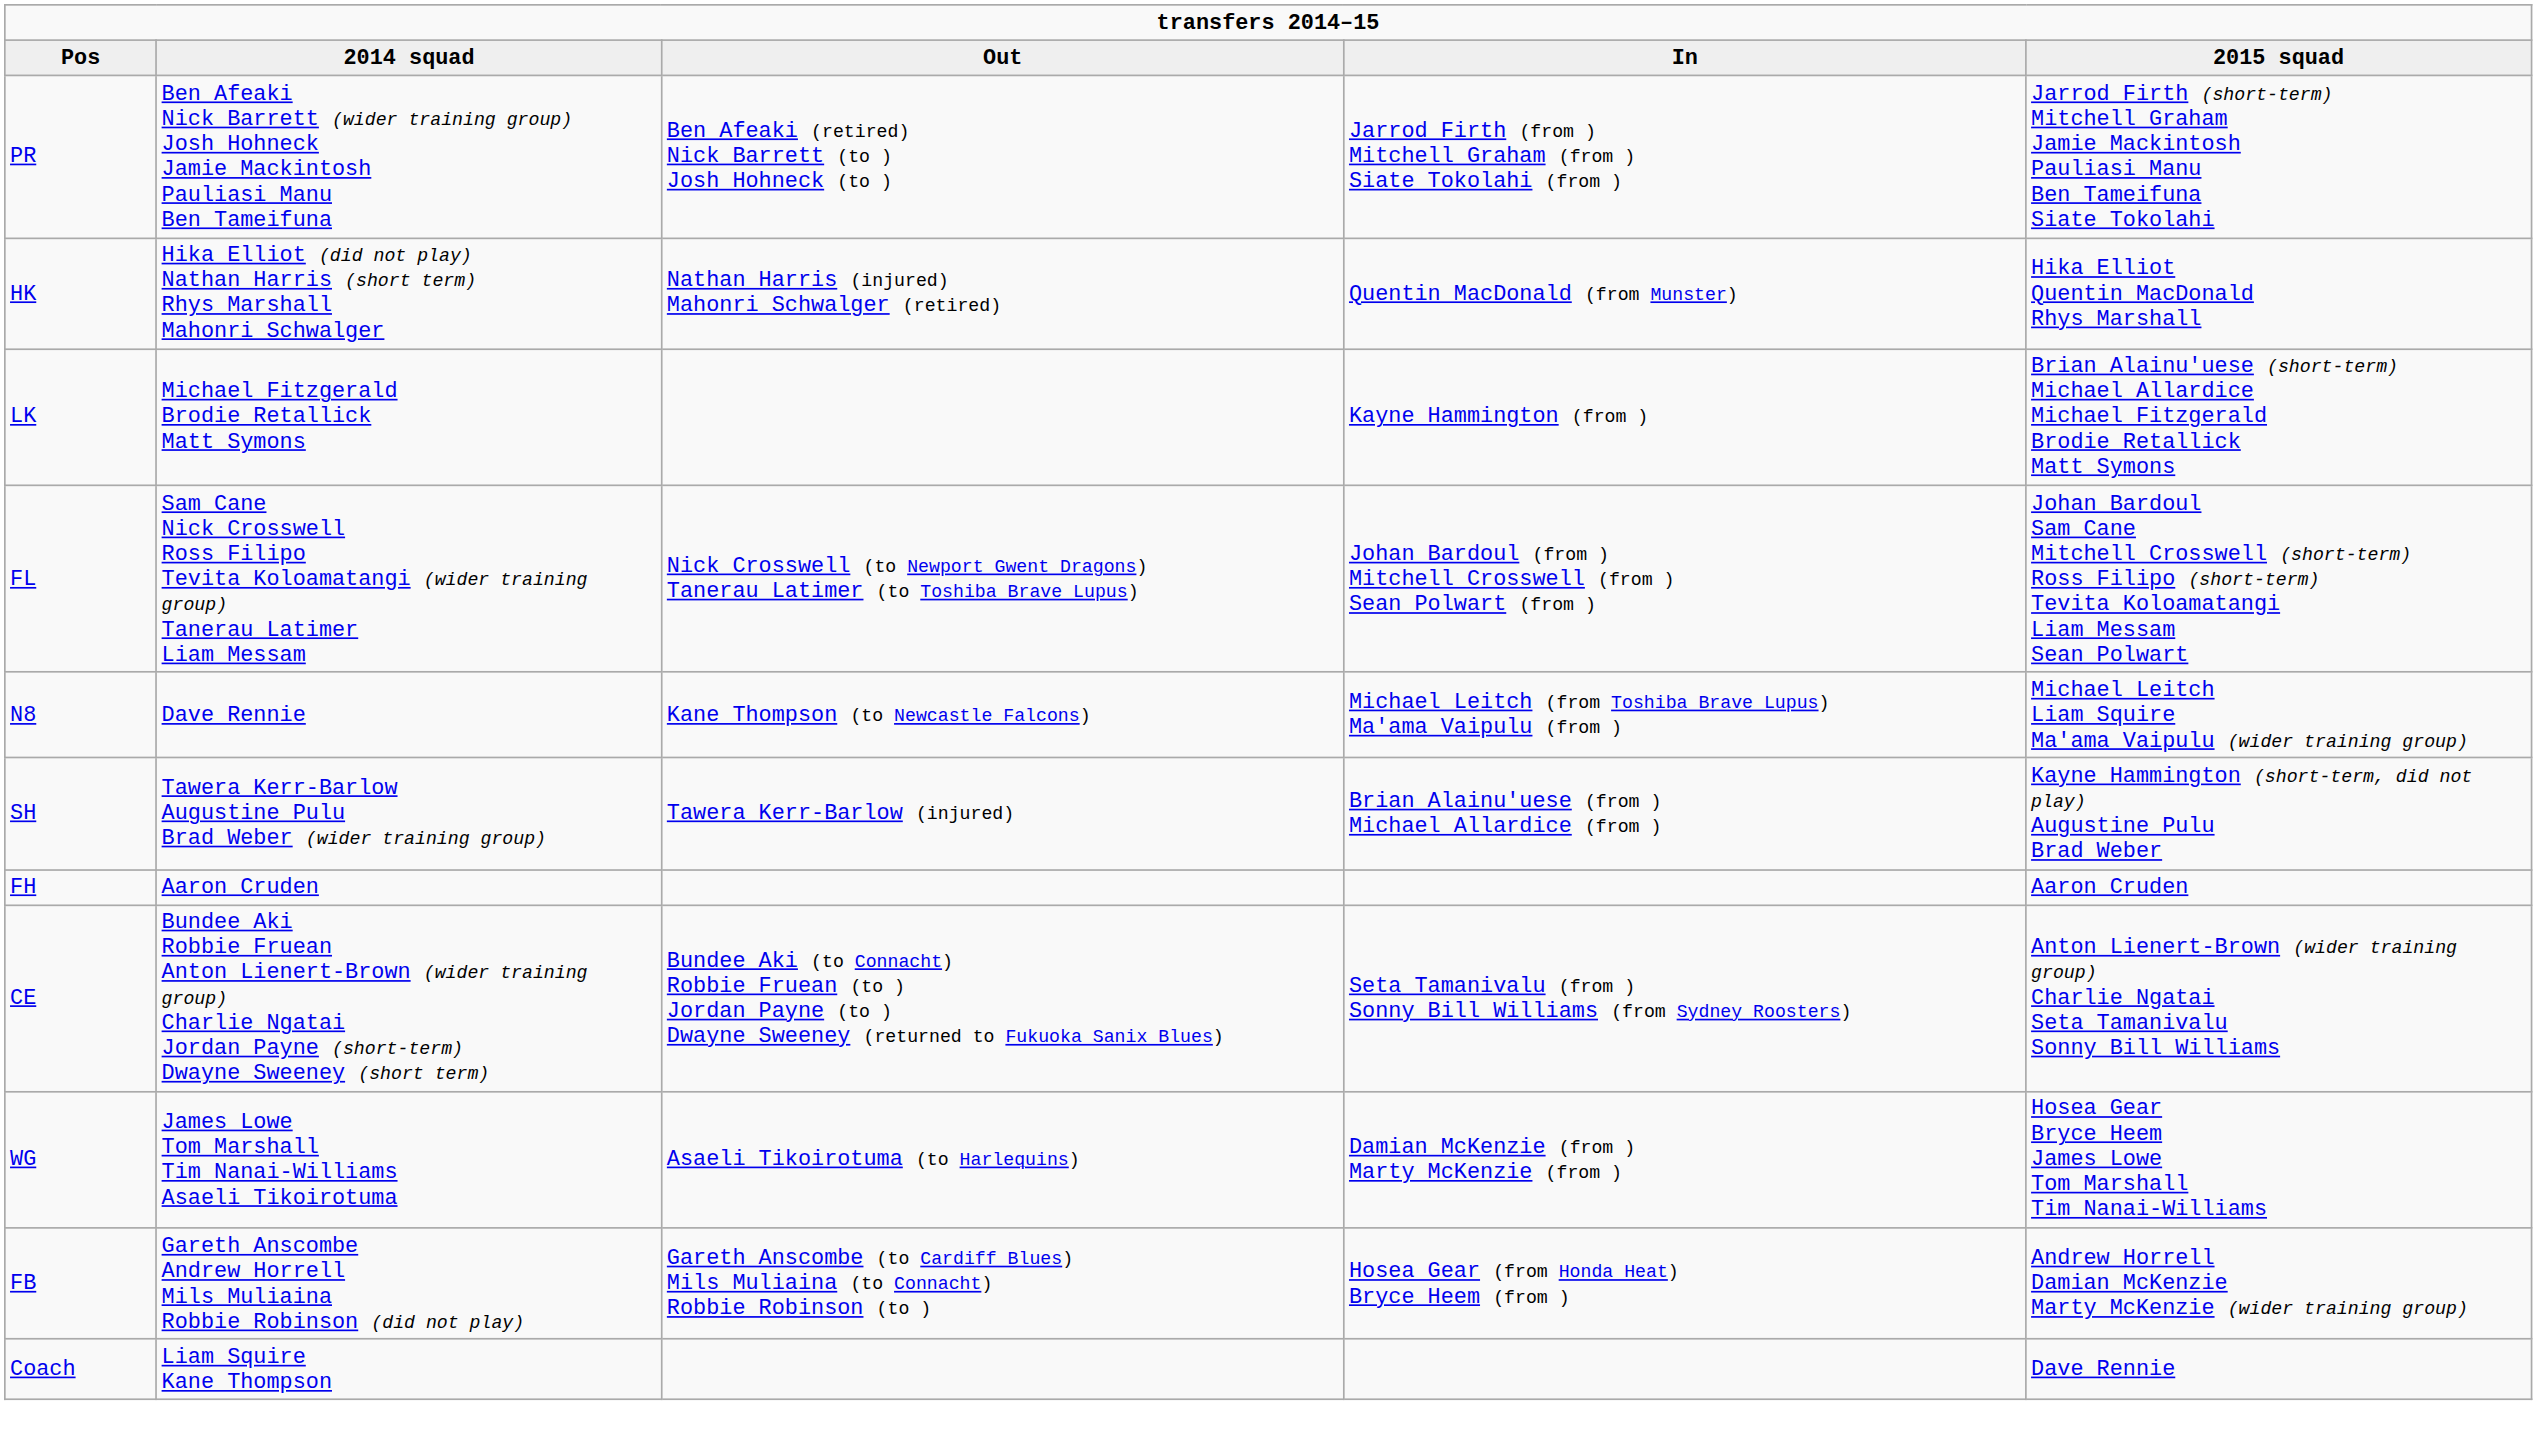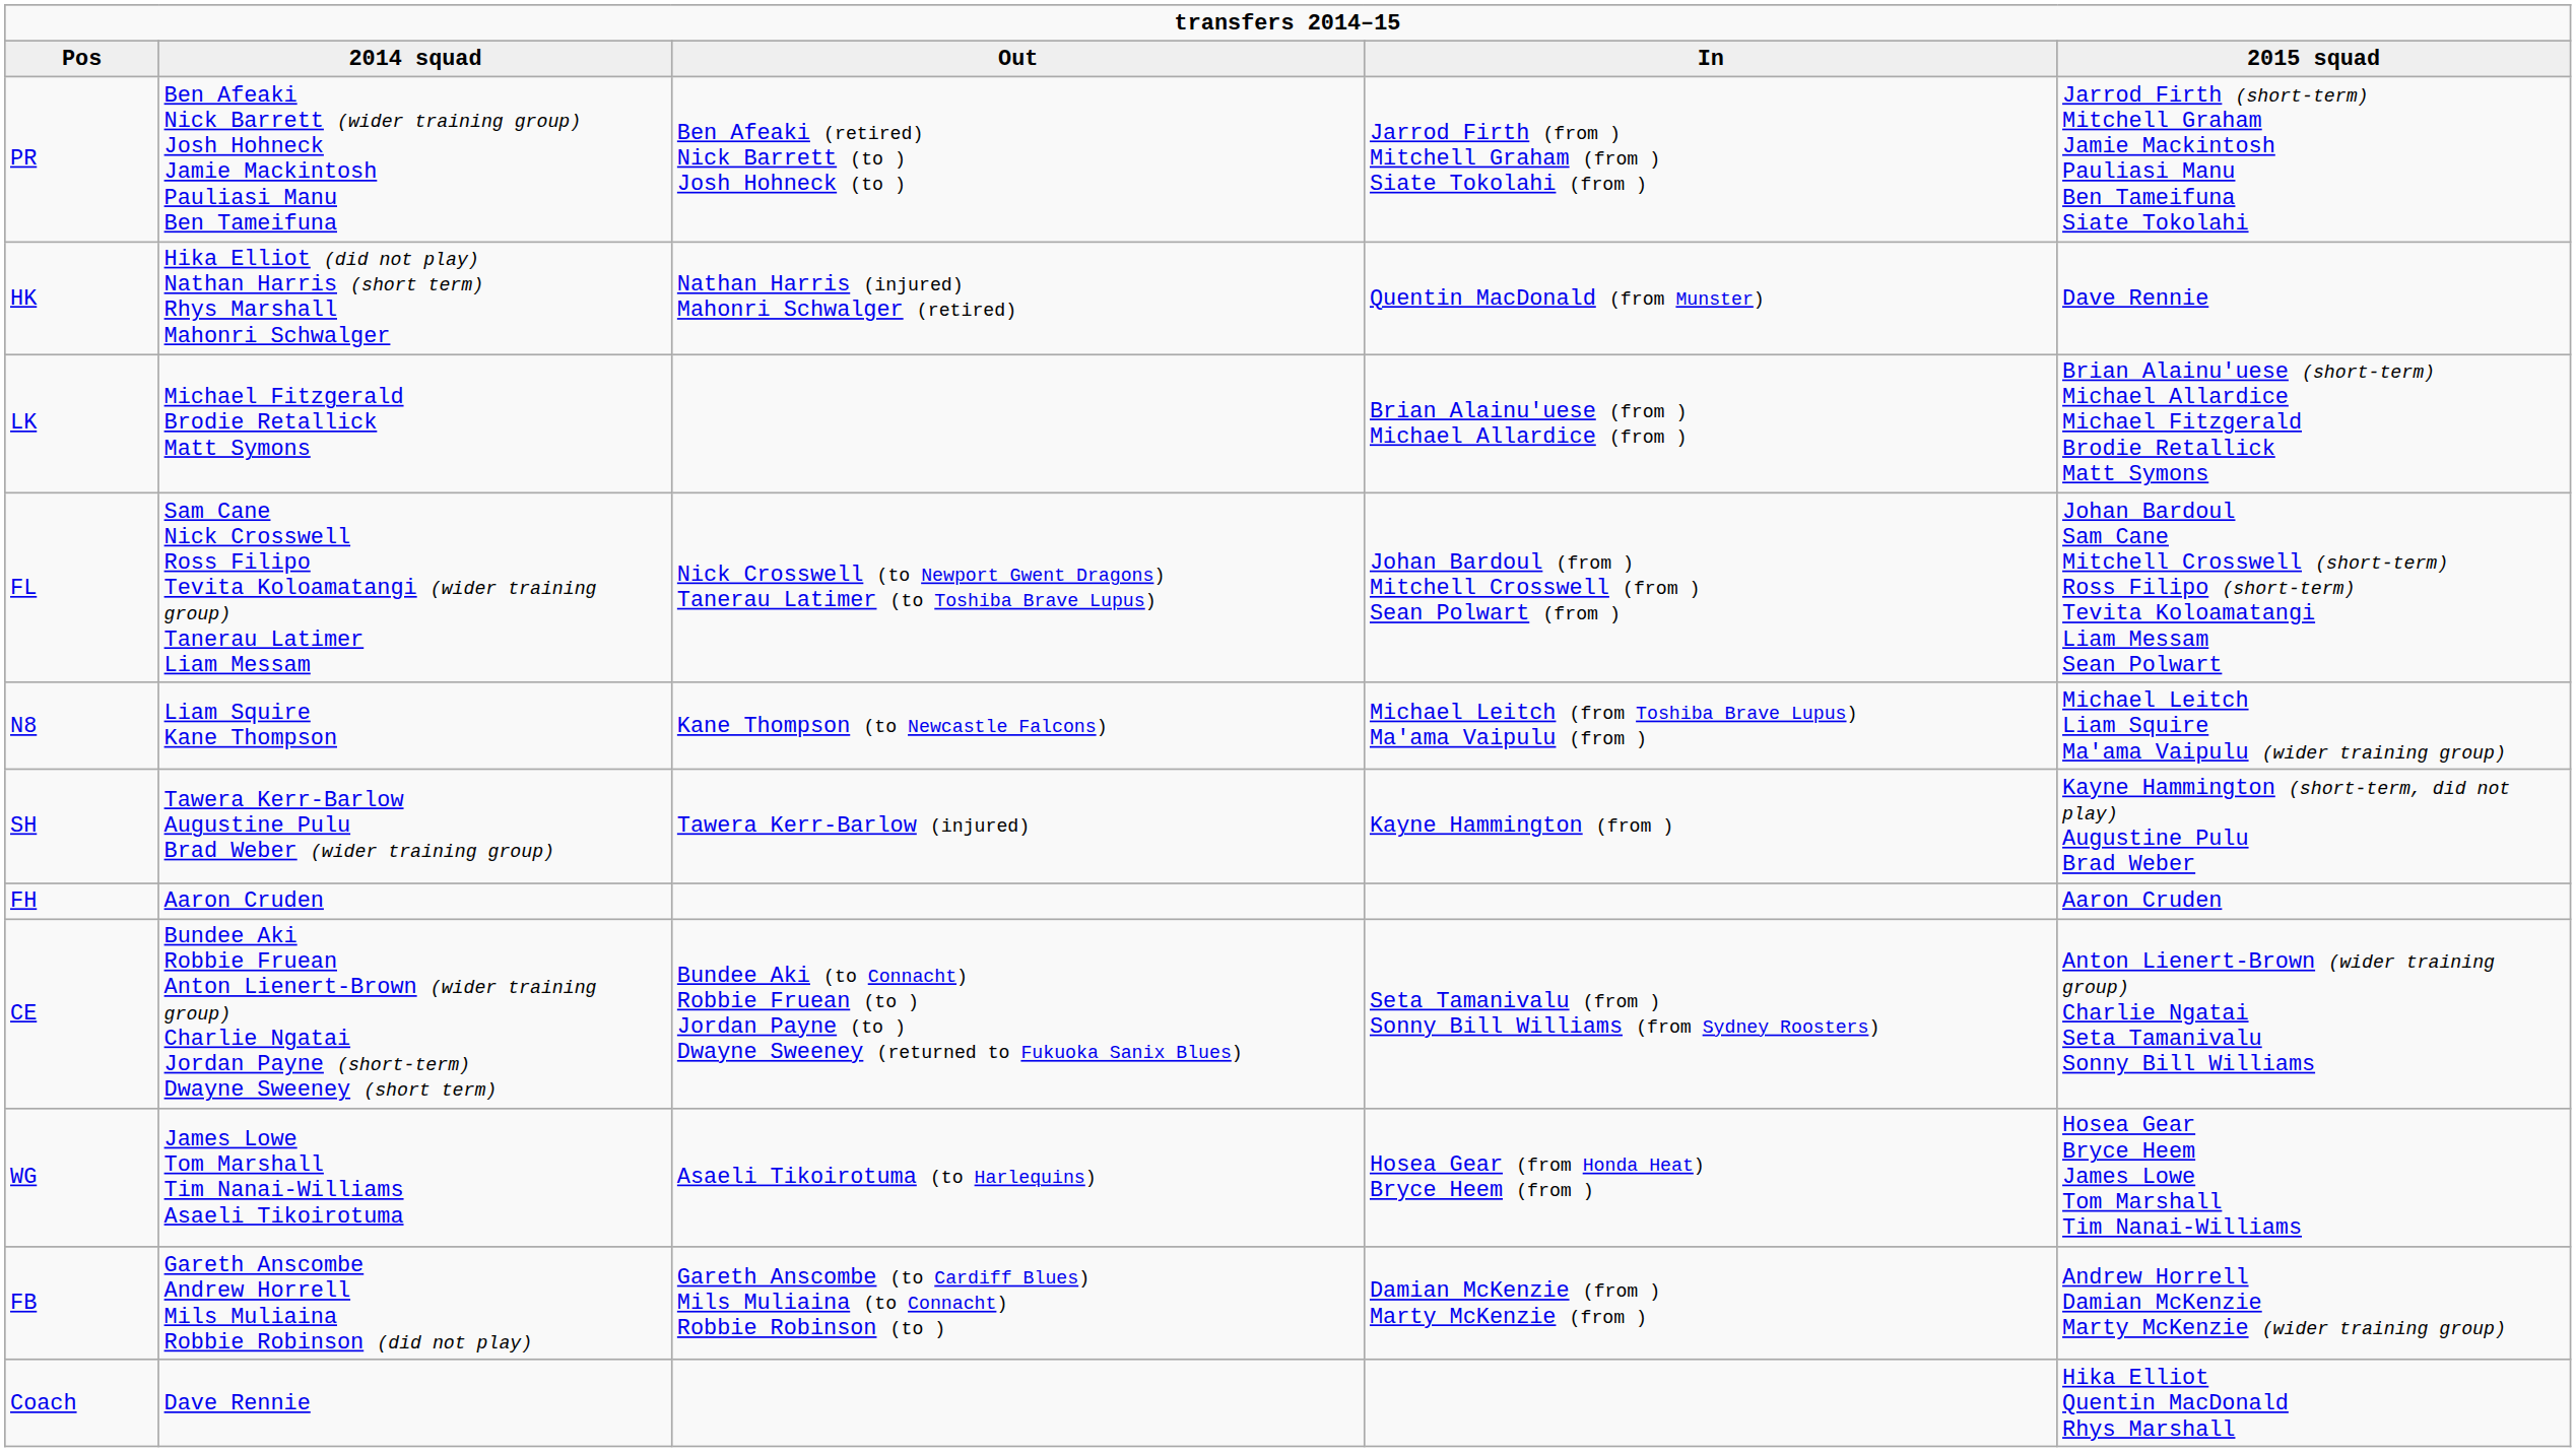 <table class="wikitable" style="text-align: left; width:95%">
 <tr>
 <td colspan="100%" style="text-align:center;"><strong> transfers 2014–15</strong></td>
 </tr>
 <tr>
 <th style="background:#efefef; width:6%;">Pos</th>
 <th style="background:#efefef; width:20%;">2014 squad</th>
 <th style="background:#efefef; width:27%;">Out</th>
 <th style="background:#efefef; width:27%;">In</th>
 <th style="background:#efefef; width:20%;">2015 squad</th>
 </tr>
 <tr>
 <td><a href='#'>PR</a></td>
 <td> <a href='#'>Ben Afeaki</a><br><a href='#'>Nick Barrett</a> <small><em>(wider training group)</em></small><br><a href='#'>Josh Hohneck</a><br><a href='#'>Jamie Mackintosh</a><br><a href='#'>Pauliasi Manu</a><br><a href='#'>Ben Tameifuna</a></td>
 <td>  <a href='#'>Ben Afeaki</a> <small>(retired)</small><br> <a href='#'>Nick Barrett</a> <small>(to )</small><br> <a href='#'>Josh Hohneck</a> <small>(to )</small></td>
 <td>  <a href='#'>Jarrod Firth</a> <small>(from )</small><br> <a href='#'>Mitchell Graham</a> <small>(from )</small><br> <a href='#'>Siate Tokolahi</a> <small>(from )</small></td>
 <td> <a href='#'>Jarrod Firth</a> <small><em>(short-term)</em></small><br><a href='#'>Mitchell Graham</a><br><a href='#'>Jamie Mackintosh</a><br><a href='#'>Pauliasi Manu</a><br><a href='#'>Ben Tameifuna</a><br><a href='#'>Siate Tokolahi</a></td>
 </tr>
 <tr>
 <td><a href='#'>HK</a></td>
 <td> <a href='#'>Hika Elliot</a> <small><em>(did not play)</em></small><br><a href='#'>Nathan Harris</a> <small><em>(short term)</em></small><br><a href='#'>Rhys Marshall</a><br><a href='#'>Mahonri Schwalger</a></td>
 <td>  <a href='#'>Nathan Harris</a> <small>(injured)</small><br> <a href='#'>Mahonri Schwalger</a> <small>(retired)</small></td>
 <td>  <a href='#'>Quentin MacDonald</a> <small>(from  <a href='#'>Munster</a>)</small></td>
-<td> <a href='#'>Hika Elliot</a><br><a href='#'>Quentin MacDonald</a><br><a href='#'>Rhys Marshall</a></td>
+<td> <a href='#'>Dave Rennie</a></td>
 </tr>
 <tr>
 <td><a href='#'>LK</a></td>
 <td> <a href='#'>Michael Fitzgerald</a><br><a href='#'>Brodie Retallick</a><br><a href='#'>Matt Symons</a></td>
 <td></td>
-<td>  <a href='#'>Kayne Hammington</a> <small>(from )</small></td>
+<td>  <a href='#'>Brian Alainu'uese</a> <small>(from )</small><br> <a href='#'>Michael Allardice</a> <small>(from )</small></td>
 <td> <a href='#'>Brian Alainu'uese</a> <small><em>(short-term)</em></small><br><a href='#'>Michael Allardice</a><br><a href='#'>Michael Fitzgerald</a><br><a href='#'>Brodie Retallick</a><br><a href='#'>Matt Symons</a></td>
 </tr>
 <tr>
 <td><a href='#'>FL</a></td>
 <td> <a href='#'>Sam Cane</a><br><a href='#'>Nick Crosswell</a><br><a href='#'>Ross Filipo</a><br><a href='#'>Tevita Koloamatangi</a> <small><em>(wider training group)</em></small><br><a href='#'>Tanerau Latimer</a><br><a href='#'>Liam Messam</a></td>
 <td>  <a href='#'>Nick Crosswell</a> <small>(to  <a href='#'>Newport Gwent Dragons</a>)</small><br> <a href='#'>Tanerau Latimer</a> <small>(to  <a href='#'>Toshiba Brave Lupus</a>)</small></td>
 <td>  <a href='#'>Johan Bardoul</a> <small>(from )</small><br> <a href='#'>Mitchell Crosswell</a> <small>(from )</small><br> <a href='#'>Sean Polwart</a> <small>(from )</small></td>
 <td> <a href='#'>Johan Bardoul</a><br><a href='#'>Sam Cane</a><br><a href='#'>Mitchell Crosswell</a> <small><em>(short-term)</em></small><br><a href='#'>Ross Filipo</a> <small><em>(short-term)</em></small><br><a href='#'>Tevita Koloamatangi</a><br><a href='#'>Liam Messam</a><br><a href='#'>Sean Polwart</a></td>
 </tr>
 <tr>
 <td><a href='#'>N8</a></td>
-<td> <a href='#'>Dave Rennie</a></td>
+<td> <a href='#'>Liam Squire</a><br><a href='#'>Kane Thompson</a></td>
 <td>  <a href='#'>Kane Thompson</a> <small>(to  <a href='#'>Newcastle Falcons</a>)</small></td>
 <td>  <a href='#'>Michael Leitch</a> <small>(from  <a href='#'>Toshiba Brave Lupus</a>)</small><br> <a href='#'>Ma'ama Vaipulu</a> <small>(from )</small></td>
 <td> <a href='#'>Michael Leitch</a><br><a href='#'>Liam Squire</a><br><a href='#'>Ma'ama Vaipulu</a> <small><em>(wider training group)</em></small></td>
 </tr>
 <tr>
 <td><a href='#'>SH</a></td>
 <td> <a href='#'>Tawera Kerr-Barlow</a><br><a href='#'>Augustine Pulu</a><br><a href='#'>Brad Weber</a> <small><em>(wider training group)</em></small></td>
 <td>  <a href='#'>Tawera Kerr-Barlow</a> <small>(injured)</small></td>
-<td>  <a href='#'>Brian Alainu'uese</a> <small>(from )</small><br> <a href='#'>Michael Allardice</a> <small>(from )</small></td>
+<td>  <a href='#'>Kayne Hammington</a> <small>(from )</small></td>
 <td> <a href='#'>Kayne Hammington</a> <small><em>(short-term, did not play)</em></small><br><a href='#'>Augustine Pulu</a><br><a href='#'>Brad Weber</a></td>
 </tr>
 <tr>
 <td><a href='#'>FH</a></td>
 <td> <a href='#'>Aaron Cruden</a></td>
 <td></td>
 <td></td>
 <td> <a href='#'>Aaron Cruden</a></td>
 </tr>
 <tr>
 <td><a href='#'>CE</a></td>
 <td> <a href='#'>Bundee Aki</a><br><a href='#'>Robbie Fruean</a><br><a href='#'>Anton Lienert-Brown</a> <small><em>(wider training group)</em></small><br><a href='#'>Charlie Ngatai</a><br><a href='#'>Jordan Payne</a> <small><em>(short-term)</em></small><br><a href='#'>Dwayne Sweeney</a> <small><em>(short term)</em></small></td>
 <td>  <a href='#'>Bundee Aki</a> <small>(to  <a href='#'>Connacht</a>)</small><br> <a href='#'>Robbie Fruean</a> <small>(to )</small><br> <a href='#'>Jordan Payne</a> <small>(to )</small><br> <a href='#'>Dwayne Sweeney</a> <small>(returned to  <a href='#'>Fukuoka Sanix Blues</a>)</small></td>
 <td>  <a href='#'>Seta Tamanivalu</a> <small>(from )</small><br> <a href='#'>Sonny Bill Williams</a> <small>(from  <a href='#'>Sydney Roosters</a>)</small></td>
 <td> <a href='#'>Anton Lienert-Brown</a> <small><em>(wider training group)</em></small><br><a href='#'>Charlie Ngatai</a><br><a href='#'>Seta Tamanivalu</a><br><a href='#'>Sonny Bill Williams</a></td>
 </tr>
 <tr>
 <td><a href='#'>WG</a></td>
 <td> <a href='#'>James Lowe</a><br><a href='#'>Tom Marshall</a><br><a href='#'>Tim Nanai-Williams</a><br><a href='#'>Asaeli Tikoirotuma</a></td>
 <td>  <a href='#'>Asaeli Tikoirotuma</a> <small>(to  <a href='#'>Harlequins</a>)</small></td>
-<td>  <a href='#'>Damian McKenzie</a> <small>(from )</small><br> <a href='#'>Marty McKenzie</a> <small>(from )</small></td>
+<td>  <a href='#'>Hosea Gear</a> <small>(from  <a href='#'>Honda Heat</a>)</small><br> <a href='#'>Bryce Heem</a> <small>(from )</small></td>
 <td> <a href='#'>Hosea Gear</a><br><a href='#'>Bryce Heem</a><br><a href='#'>James Lowe</a><br><a href='#'>Tom Marshall</a><br><a href='#'>Tim Nanai-Williams</a></td>
 </tr>
 <tr>
 <td><a href='#'>FB</a></td>
 <td> <a href='#'>Gareth Anscombe</a><br><a href='#'>Andrew Horrell</a><br><a href='#'>Mils Muliaina</a><br><a href='#'>Robbie Robinson</a> <small><em>(did not play)</em></small></td>
 <td>  <a href='#'>Gareth Anscombe</a> <small>(to  <a href='#'>Cardiff Blues</a>)</small><br> <a href='#'>Mils Muliaina</a> <small>(to  <a href='#'>Connacht</a>)</small><br> <a href='#'>Robbie Robinson</a> <small>(to )</small></td>
-<td>  <a href='#'>Hosea Gear</a> <small>(from  <a href='#'>Honda Heat</a>)</small><br> <a href='#'>Bryce Heem</a> <small>(from )</small></td>
+<td>  <a href='#'>Damian McKenzie</a> <small>(from )</small><br> <a href='#'>Marty McKenzie</a> <small>(from )</small></td>
 <td> <a href='#'>Andrew Horrell</a><br><a href='#'>Damian McKenzie</a><br><a href='#'>Marty McKenzie</a> <small><em>(wider training group)</em></small></td>
 </tr>
 <tr>
 <td><a href='#'>Coach</a></td>
-<td> <a href='#'>Liam Squire</a><br><a href='#'>Kane Thompson</a></td>
+<td> <a href='#'>Dave Rennie</a></td>
 <td></td>
 <td></td>
-<td> <a href='#'>Dave Rennie</a></td>
+<td> <a href='#'>Hika Elliot</a><br><a href='#'>Quentin MacDonald</a><br><a href='#'>Rhys Marshall</a></td>
 </tr>
 </table>
